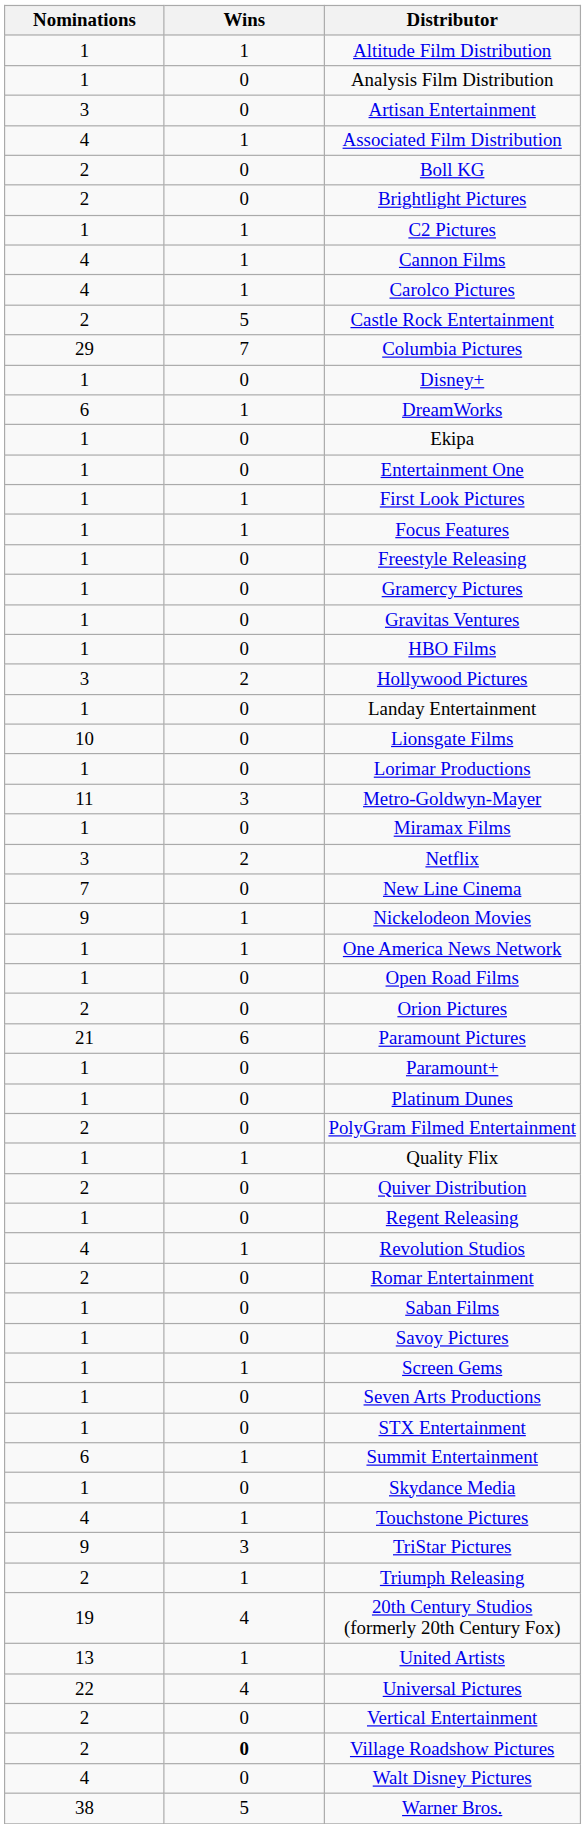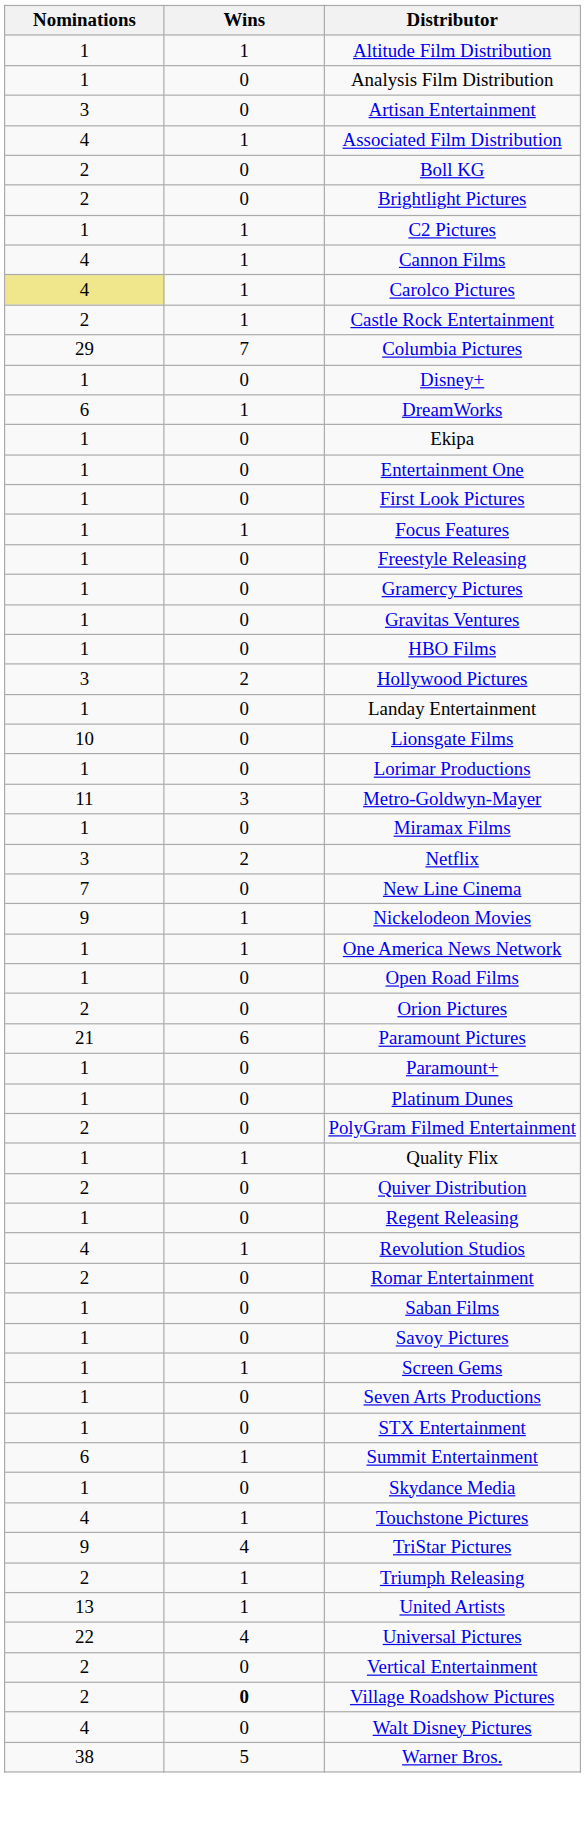 <table class="wikitable plainrowheaders" class="wikitable sortable" style="text-align: center; float:left; margin-right:1em;">
 <tr>
 <th scope="col" style="width:8em">Nominations</th>
 <th scope="col" style="width:8em">Wins</th>
 <th scope="col">Distributor</th>
 </tr>
 <tr>
 <td scope="row" style="text-align:center;">1</td>
 <td scope="row" style="text-align:center">1</td>
 <td><a href='#'>Altitude Film Distribution</a></td>
 </tr>
 <tr>
 <td scope="row" style="text-align:center;">1</td>
 <td scope="row" style="text-align:center">0</td>
 <td>Analysis Film Distribution</td>
 </tr>
 <tr>
 <td scope="row" style="text-align:center;">3</td>
 <td scope="row" style="text-align:center">0</td>
 <td><a href='#'>Artisan Entertainment</a></td>
 </tr>
 <tr>
 <td scope="row" style="text-align:center">4</td>
 <td scope="row" style="text-align:center">1</td>
 <td><a href='#'>Associated Film Distribution</a></td>
 </tr>
 <tr>
 <td scope="row" style="text-align:center;">2</td>
 <td scope="row" style="text-align:center">0</td>
 <td><a href='#'>Boll KG</a></td>
 </tr>
 <tr>
 <td scope="row" style="text-align:center;">2</td>
 <td scope="row" style="text-align:center">0</td>
 <td><a href='#'>Brightlight Pictures</a></td>
 </tr>
 <tr>
 <td scope="row" style="text-align:center;">1</td>
 <td scope="row" style="text-align:center">1</td>
 <td><a href='#'>C2 Pictures</a></td>
 </tr>
 <tr>
 <td scope="row" style="text-align:center;">4</td>
 <td scope="row" style="text-align:center">1</td>
 <td><a href='#'>Cannon Films</a></td>
 </tr>
 <tr>
-<td scope="row" style="text-align:center">4</td>
+<td scope="row" style="background: khaki; text-align:center">4</td>
 <td scope="row" style="text-align:center">1</td>
 <td><a href='#'>Carolco Pictures</a></td>
 </tr>
 <tr>
 <td scope="row" style="text-align:center;">2</td>
-<td scope="row" style="text-align:center">5</td>
+<td scope="row" style="text-align:center">1</td>
 <td><a href='#'>Castle Rock Entertainment</a></td>
 </tr>
 <tr>
 <td scope="row" style="text-align:center;">29</td>
 <td scope="row" style="text-align:center">7</td>
 <td><a href='#'>Columbia Pictures</a></td>
 </tr>
 <tr>
 <td scope="row" style="text-align:center;">1</td>
 <td scope="row" style="text-align:center">0</td>
 <td><a href='#'>Disney+</a></td>
 </tr>
 <tr>
 <td scope="row" style="text-align:center;">6</td>
 <td scope="row" style="text-align:center">1</td>
 <td><a href='#'>DreamWorks</a></td>
 </tr>
 <tr>
 <td scope="row" style="text-align:center;">1</td>
 <td scope="row" style="text-align:center">0</td>
 <td>Ekipa</td>
 </tr>
 <tr>
 <td scope="row" style="text-align:center;">1</td>
 <td scope="row" style="text-align:center">0</td>
 <td><a href='#'>Entertainment One</a></td>
 </tr>
 <tr>
 <td scope="row" style="text-align:center;">1</td>
-<td scope="row" style="text-align:center">1</td>
+<td scope="row" style="text-align:center">0</td>
 <td><a href='#'>First Look Pictures</a></td>
 </tr>
 <tr>
 <td scope="row" style="text-align:center;">1</td>
 <td scope="row" style="text-align:center">1</td>
 <td><a href='#'>Focus Features</a></td>
 </tr>
 <tr>
 <td scope="row" style="text-align:center;">1</td>
 <td scope="row" style="text-align:center">0</td>
 <td><a href='#'>Freestyle Releasing</a></td>
 </tr>
 <tr>
 <td scope="row" style="text-align:center;">1</td>
 <td scope="row" style="text-align:center">0</td>
 <td><a href='#'>Gramercy Pictures</a></td>
 </tr>
 <tr>
 <td scope="row" style="text-align:center;">1</td>
 <td scope="row" style="text-align:center">0</td>
 <td><a href='#'>Gravitas Ventures</a></td>
 </tr>
 <tr>
 <td scope="row" style="text-align:center;">1</td>
 <td scope="row" style="text-align:center">0</td>
 <td><a href='#'>HBO Films</a></td>
 </tr>
 <tr>
 <td scope="row" style="text-align:center;">3</td>
 <td scope="row" style="text-align:center">2</td>
 <td><a href='#'>Hollywood Pictures</a></td>
 </tr>
 <tr>
 <td scope="row" style="text-align:center;">1</td>
 <td scope="row" style="text-align:center">0</td>
 <td>Landay Entertainment</td>
 </tr>
 <tr>
 <td scope="row" style="text-align:center;">10</td>
 <td scope="row" style="text-align:center">0</td>
 <td><a href='#'>Lionsgate Films</a></td>
 </tr>
 <tr>
 <td scope="row" style="text-align:center;">1</td>
 <td scope="row" style="text-align:center">0</td>
 <td><a href='#'>Lorimar Productions</a></td>
 </tr>
 <tr>
 <td scope="row" style="text-align:center;">11</td>
 <td scope="row" style="text-align:center">3</td>
 <td><a href='#'>Metro-Goldwyn-Mayer</a></td>
 </tr>
 <tr>
 <td scope="row" style="text-align:center;">1</td>
 <td scope="row" style="text-align:center">0</td>
 <td><a href='#'>Miramax Films</a></td>
 </tr>
 <tr>
 <td scope="row" style="text-align:center;">3</td>
 <td scope="row" style="text-align:center">2</td>
 <td><a href='#'>Netflix</a></td>
 </tr>
 <tr>
 <td scope="row" style="text-align:center;">7</td>
 <td scope="row" style="text-align:center">0</td>
 <td><a href='#'>New Line Cinema</a></td>
 </tr>
 <tr>
 <td scope="row" style="text-align:center;">9</td>
 <td scope="row" style="text-align:center">1</td>
 <td><a href='#'>Nickelodeon Movies</a></td>
 </tr>
 <tr>
 <td scope="row" style="text-align:center;">1</td>
 <td scope="row" style="text-align:center">1</td>
 <td><a href='#'>One America News Network</a></td>
 </tr>
 <tr>
 <td scope="row" style="text-align:center;">1</td>
 <td scope="row" style="text-align:center">0</td>
 <td><a href='#'>Open Road Films</a></td>
 </tr>
 <tr>
 <td scope="row" style="text-align:center;">2</td>
 <td scope="row" style="text-align:center">0</td>
 <td><a href='#'>Orion Pictures</a></td>
 </tr>
 <tr>
 <td scope="row" style="text-align:center;">21</td>
 <td scope="row" style="text-align:center">6</td>
 <td><a href='#'>Paramount Pictures</a></td>
 </tr>
 <tr>
 <td scope="row" style="text-align:center;">1</td>
 <td scope="row" style="text-align:center">0</td>
 <td><a href='#'>Paramount+</a></td>
 </tr>
 <tr>
 <td scope="row" style="text-align:center;">1</td>
 <td scope="row" style="text-align:center">0</td>
 <td><a href='#'>Platinum Dunes</a></td>
 </tr>
 <tr>
 <td scope="row" style="text-align:center;">2</td>
 <td scope="row" style="text-align:center">0</td>
 <td><a href='#'>PolyGram Filmed Entertainment</a></td>
 </tr>
 <tr>
 <td scope="row" style="text-align:center;">1</td>
 <td scope="row" style="text-align:center">1</td>
 <td>Quality Flix</td>
 </tr>
 <tr>
 <td scope="row" style="text-align:center;">2</td>
 <td scope="row" style="text-align:center">0</td>
 <td><a href='#'>Quiver Distribution</a></td>
 </tr>
 <tr>
 <td scope="row" style="text-align:center;">1</td>
 <td scope="row" style="text-align:center">0</td>
 <td><a href='#'>Regent Releasing</a></td>
 </tr>
 <tr>
 <td scope="row" style="text-align:center;">4</td>
 <td scope="row" style="text-align:center">1</td>
 <td><a href='#'>Revolution Studios</a></td>
 </tr>
 <tr>
 <td scope="row" style="text-align:center;">2</td>
 <td scope="row" style="text-align:center">0</td>
 <td><a href='#'>Romar Entertainment</a></td>
 </tr>
 <tr>
 <td scope="row" style="text-align:center;">1</td>
 <td scope="row" style="text-align:center">0</td>
 <td><a href='#'>Saban Films</a></td>
 </tr>
 <tr>
 <td scope="row" style="text-align:center;">1</td>
 <td scope="row" style="text-align:center">0</td>
 <td><a href='#'>Savoy Pictures</a></td>
 </tr>
 <tr>
 <td scope="row" style="text-align:center;">1</td>
 <td scope="row" style="text-align:center">1</td>
 <td><a href='#'>Screen Gems</a></td>
 </tr>
 <tr>
 <td scope="row" style="text-align:center;">1</td>
 <td scope="row" style="text-align:center">0</td>
 <td><a href='#'>Seven Arts Productions</a></td>
 </tr>
 <tr>
 <td scope="row" style="text-align:center;">1</td>
 <td scope="row" style="text-align:center">0</td>
 <td><a href='#'>STX Entertainment</a></td>
 </tr>
 <tr>
 <td scope="row" style="text-align:center;">6</td>
 <td scope="row" style="text-align:center">1</td>
 <td><a href='#'>Summit Entertainment</a></td>
 </tr>
 <tr>
 <td scope="row" style="text-align:center;">1</td>
 <td scope="row" style="text-align:center">0</td>
 <td><a href='#'>Skydance Media</a></td>
 </tr>
 <tr>
 <td scope="row" style="text-align:center;">4</td>
 <td scope="row" style="text-align:center">1</td>
 <td><a href='#'>Touchstone Pictures</a></td>
 </tr>
 <tr>
 <td scope="row" style="text-align:center;">9</td>
-<td scope="row" style="text-align:center">3</td>
+<td scope="row" style="text-align:center">4</td>
 <td><a href='#'>TriStar Pictures</a></td>
 </tr>
 <tr>
 <td scope="row" style="text-align:center;">2</td>
 <td scope="row" style="text-align:center">1</td>
 <td><a href='#'>Triumph Releasing</a></td>
-</tr>
-<tr>
-<td scope="row" style="text-align:center;">19</td>
-<td scope="row" style="text-align:center">4</td>
-<td><a href='#'>20th Century Studios</a> <br> (formerly 20th Century Fox)</td>
 </tr>
 <tr>
 <td scope="row" style="text-align:center;">13</td>
 <td scope="row" style="text-align:center">1</td>
 <td><a href='#'>United Artists</a></td>
 </tr>
 <tr>
 <td scope="row" style="text-align:center;">22</td>
 <td scope="row" style="text-align:center">4</td>
 <td><a href='#'>Universal Pictures</a></td>
 </tr>
 <tr>
 <td scope="row" style="text-align:center;">2</td>
 <td scope="row" style="text-align:center">0</td>
 <td><a href='#'>Vertical Entertainment</a></td>
 </tr>
 <tr>
 <td scope="row" style="text-align:center;">2</td>
 <td scope="row" style="text-align:center"><strong>0</strong></td>
 <td><a href='#'>Village Roadshow Pictures</a></td>
 </tr>
 <tr>
 <td scope="row" style="text-align:center;">4</td>
 <td scope="row" style="text-align:center">0</td>
 <td><a href='#'>Walt Disney Pictures</a></td>
 </tr>
 <tr>
 <td scope="row" style="text-align:center;">38</td>
 <td scope="row" style="text-align:center">5</td>
 <td><a href='#'>Warner Bros.</a></td>
 </tr>
 </table>
